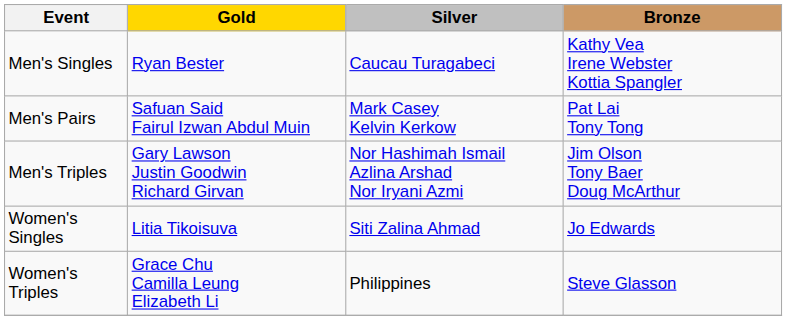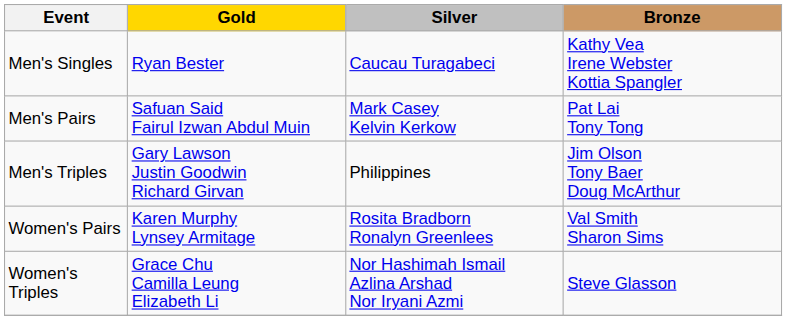 <table class="wikitable" style="font-size: 100%">
 <tr>
 <th width=110>Event</th>
 <th width=200 style="background-color: gold;">Gold</th>
 <th width=200 style="background-color: silver;">Silver</th>
 <th width=200 style="background-color: #cc9966;">Bronze</th>
 </tr>
 <tr>
 <td>Men's Singles</td>
 <td> <a href='#'>Ryan Bester</a></td>
 <td> <a href='#'>Caucau Turagabeci</a></td>
 <td> <a href='#'>Kathy Vea</a><br><a href='#'>Irene Webster</a><br><a href='#'>Kottia Spangler</a></td>
 </tr>
 <tr>
 <td>Men's Pairs</td>
 <td> <a href='#'>Safuan Said</a><br><a href='#'>Fairul Izwan Abdul Muin</a></td>
 <td> <a href='#'>Mark Casey</a><br><a href='#'>Kelvin Kerkow</a></td>
 <td> <a href='#'>Pat Lai</a><br><a href='#'>Tony Tong</a></td>
 </tr>
 <tr>
 <td>Men's Triples</td>
 <td> <a href='#'>Gary Lawson</a><br><a href='#'>Justin Goodwin</a><br><a href='#'>Richard Girvan</a></td>
-<td> <a href='#'>Nor Hashimah Ismail</a><br><a href='#'>Azlina Arshad</a><br><a href='#'>Nor Iryani Azmi</a></td>
+<td> Philippines</td>
 <td> <a href='#'>Jim Olson</a><br><a href='#'>Tony Baer</a><br><a href='#'>Doug McArthur</a></td>
 </tr>
 <tr>
-<td>Women's Singles</td>
-<td> <a href='#'>Litia Tikoisuva</a></td>
-<td> <a href='#'>Siti Zalina Ahmad</a></td>
-<td> <a href='#'>Jo Edwards</a></td>
+<td>Women's Pairs</td>
+<td> <a href='#'>Karen Murphy</a><br><a href='#'>Lynsey Armitage</a></td>
+<td> <a href='#'>Rosita Bradborn</a><br><a href='#'>Ronalyn Greenlees</a></td>
+<td> <a href='#'>Val Smith</a><br><a href='#'>Sharon Sims</a></td>
 </tr>
 <tr>
 <td>Women's Triples</td>
 <td> <a href='#'>Grace Chu</a><br><a href='#'>Camilla Leung</a><br><a href='#'>Elizabeth Li</a></td>
-<td> Philippines</td>
+<td> <a href='#'>Nor Hashimah Ismail</a><br><a href='#'>Azlina Arshad</a><br><a href='#'>Nor Iryani Azmi</a></td>
 <td> <a href='#'>Steve Glasson</a></td>
 </tr>
 <tr>
 </tr>
 </table>
